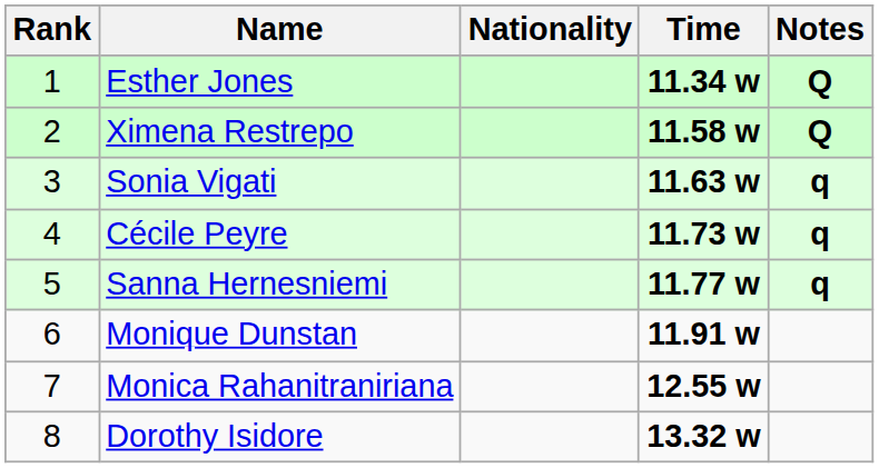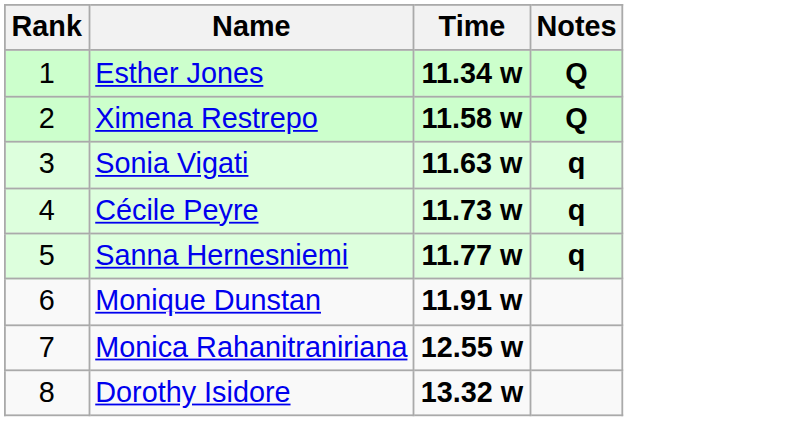 <table class="wikitable sortable" style="text-align:center">
 <tr>
 <th>Rank</th>
 <th>Name</th>
-<th>Nationality</th>
 <th>Time</th>
 <th>Notes</th>
 </tr>
 <tr bgcolor=ccffcc>
 <td>1</td>
 <td align=left><a href='#'>Esther Jones</a></td>
-<td align=left></td>
 <td><strong>11.34</strong> <strong>w</strong></td>
 <td><strong>Q</strong></td>
 </tr>
 <tr bgcolor=ccffcc>
 <td>2</td>
 <td align=left><a href='#'>Ximena Restrepo</a></td>
-<td align=left></td>
 <td><strong>11.58</strong> <strong>w</strong></td>
 <td><strong>Q</strong></td>
 </tr>
 <tr bgcolor=ddffdd>
 <td>3</td>
 <td align=left><a href='#'>Sonia Vigati</a></td>
-<td align=left></td>
 <td><strong>11.63</strong> <strong>w</strong></td>
 <td><strong>q</strong></td>
 </tr>
 <tr bgcolor=ddffdd>
 <td>4</td>
 <td align=left><a href='#'>Cécile Peyre</a></td>
-<td align=left></td>
 <td><strong>11.73</strong> <strong>w</strong></td>
 <td><strong>q</strong></td>
 </tr>
 <tr bgcolor=ddffdd>
 <td>5</td>
 <td align=left><a href='#'>Sanna Hernesniemi</a></td>
-<td align=left></td>
 <td><strong>11.77</strong> <strong>w</strong></td>
 <td><strong>q</strong></td>
 </tr>
 <tr>
 <td>6</td>
 <td align=left><a href='#'>Monique Dunstan</a></td>
-<td align=left></td>
 <td><strong>11.91</strong> <strong>w</strong></td>
 <td></td>
 </tr>
 <tr>
 <td>7</td>
 <td align=left><a href='#'>Monica Rahanitraniriana</a></td>
-<td align=left></td>
 <td><strong>12.55</strong> <strong>w</strong></td>
 <td></td>
 </tr>
 <tr>
 <td>8</td>
 <td align=left><a href='#'>Dorothy Isidore</a></td>
-<td align=left></td>
 <td><strong>13.32</strong> <strong>w</strong></td>
 <td></td>
 </tr>
 </table>
